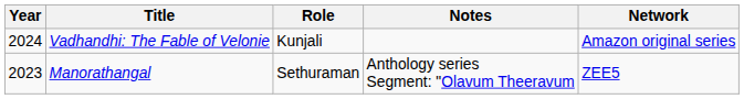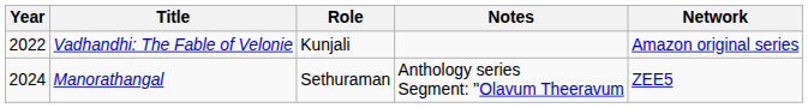 <table class="wikitable">
 <tr>
 <th scope="col">Year</th>
 <th scope="col">Title</th>
 <th scope="col">Role</th>
 <th scope="col">Notes</th>
 <th scope="col">Network</th>
 </tr>
 <tr>
-<td>2024</td>
+<td>2022</td>
 <td><em><a href='#'>Vadhandhi: The Fable of Velonie</a></em></td>
 <td>Kunjali</td>
 <td></td>
 <td><a href='#'>Amazon original series</a></td>
 </tr>
 <tr>
-<td>2023</td>
+<td>2024</td>
 <td><em><a href='#'>Manorathangal</a></em></td>
 <td>Sethuraman</td>
 <td>Anthology series <br> Segment: "<a href='#'>Olavum Theeravum</a></td>
 <td><a href='#'>ZEE5</a></td>
 </tr>
 </table>
